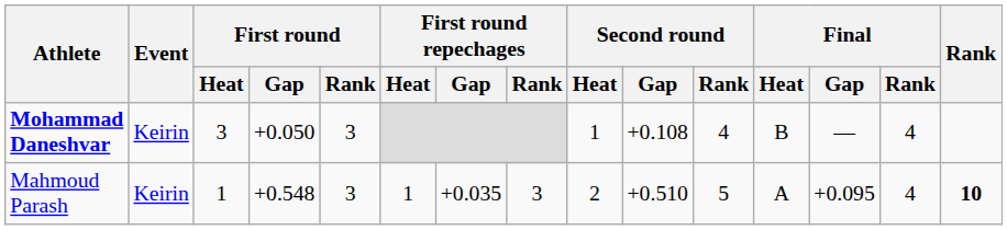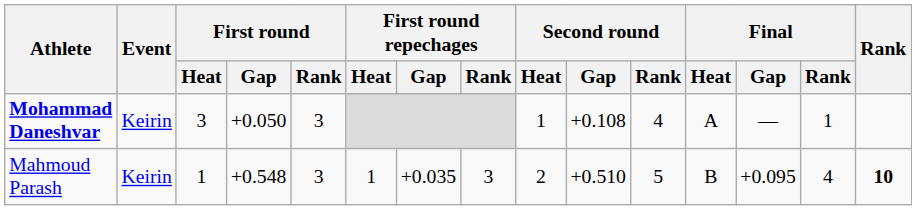 <table class="wikitable" width="98%" style="text-align:center; font-size:90%">
 <tr>
 <th rowspan="2" width="13%">Athlete</th>
 <th rowspan="2" width="7%">Event</th>
 <th colspan="3" width="10%">First round</th>
 <th colspan="3" width="10%">First round repechages</th>
 <th colspan="3" width="10%">Second round</th>
 <th colspan="3" width="10%">Final</th>
 <th rowspan="2" width="4%">Rank</th>
 </tr>
 <tr>
 <th width="3%">Heat</th>
 <th width="4%">Gap</th>
 <th>Rank</th>
 <th width="3%">Heat</th>
 <th width="4%">Gap</th>
 <th>Rank</th>
 <th width="3%">Heat</th>
 <th width="4%">Gap</th>
 <th>Rank</th>
 <th width="3%">Heat</th>
 <th width="4%">Gap</th>
 <th>Rank</th>
 </tr>
 <tr>
 <td align="left"><strong><a href='#'>Mohammad Daneshvar</a></strong></td>
 <td align="left"><a href='#'>Keirin</a></td>
 <td>3</td>
 <td>+0.050</td>
 <td>3 <strong></strong></td>
 <td colspan=3 bgcolor=#DCDCDC></td>
 <td>1</td>
 <td>+0.108</td>
 <td>4 <strong></strong></td>
-<td>B</td>
+<td>A</td>
 <td>—</td>
-<td>4</td>
+<td>1</td>
 <td align=center></td>
 </tr>
 <tr>
 <td align="left"><a href='#'>Mahmoud Parash</a></td>
 <td align="left"><a href='#'>Keirin</a></td>
 <td>1</td>
 <td>+0.548</td>
 <td>3</td>
 <td>1</td>
 <td>+0.035</td>
 <td>3 <strong></strong></td>
 <td>2</td>
 <td>+0.510</td>
 <td>5</td>
-<td>A</td>
+<td>B</td>
 <td>+0.095</td>
 <td>4</td>
 <td align=center><strong>10</strong></td>
 </tr>
 </table>
